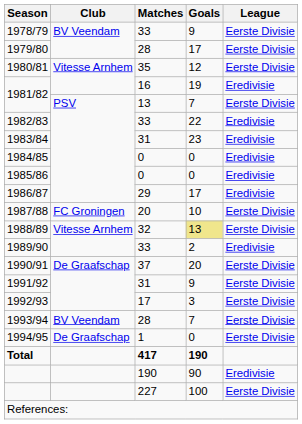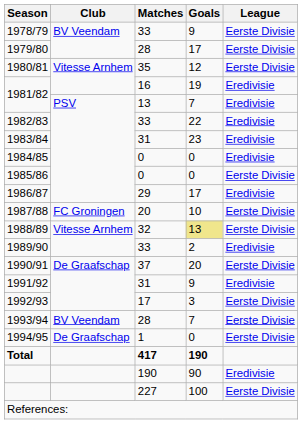 <table class="wikitable">
 <tr>
 <th>Season</th>
 <th>Club</th>
 <th>Matches</th>
 <th>Goals</th>
 <th>League</th>
 </tr>
 <tr>
 <td>1978/79</td>
 <td rowspan=2 valign=top><a href='#'>BV Veendam</a></td>
 <td>33</td>
 <td>9</td>
 <td> <a href='#'>Eerste Divisie</a></td>
 </tr>
 <tr>
 <td>1979/80</td>
 <td>28</td>
 <td>17</td>
 <td> <a href='#'>Eerste Divisie</a></td>
 </tr>
 <tr>
 <td>1980/81</td>
 <td rowspan=2 valign=top><a href='#'>Vitesse Arnhem</a></td>
 <td>35</td>
 <td>12</td>
 <td> <a href='#'>Eerste Divisie</a></td>
 </tr>
 <tr>
 <td rowspan=2>1981/82</td>
 <td>16</td>
 <td>19</td>
 <td> <a href='#'>Eredivisie</a></td>
 </tr>
 <tr>
 <td rowspan=6 valign=top><a href='#'>PSV</a></td>
 <td>13</td>
 <td>7</td>
-<td> <a href='#'>Eerste Divisie</a></td>
+<td> <a href='#'>Eredivisie</a></td>
 </tr>
 <tr>
 <td>1982/83</td>
 <td>33</td>
 <td>22</td>
 <td> <a href='#'>Eredivisie</a></td>
 </tr>
 <tr>
 <td>1983/84</td>
 <td>31</td>
 <td>23</td>
 <td> <a href='#'>Eredivisie</a></td>
 </tr>
 <tr>
 <td>1984/85</td>
 <td>0</td>
 <td>0</td>
 <td> <a href='#'>Eredivisie</a></td>
 </tr>
 <tr>
 <td>1985/86</td>
 <td>0</td>
 <td>0</td>
-<td> <a href='#'>Eredivisie</a></td>
+<td> <a href='#'>Eerste Divisie</a></td>
 </tr>
 <tr>
 <td>1986/87</td>
 <td>29</td>
 <td>17</td>
 <td> <a href='#'>Eredivisie</a></td>
 </tr>
 <tr>
 <td>1987/88</td>
 <td><a href='#'>FC Groningen</a></td>
 <td>20</td>
 <td>10</td>
 <td> <a href='#'>Eerste Divisie</a></td>
 </tr>
 <tr>
 <td>1988/89</td>
 <td rowspan=2 valign=top><a href='#'>Vitesse Arnhem</a></td>
 <td>32</td>
 <td style="background: khaki;">13</td>
 <td> <a href='#'>Eerste Divisie</a></td>
 </tr>
 <tr>
 <td>1989/90</td>
 <td>33</td>
 <td>2</td>
 <td> <a href='#'>Eredivisie</a></td>
 </tr>
 <tr>
 <td>1990/91</td>
 <td rowspan=3 valign=top><a href='#'>De Graafschap</a></td>
 <td>37</td>
 <td>20</td>
 <td> <a href='#'>Eerste Divisie</a></td>
 </tr>
 <tr>
 <td>1991/92</td>
 <td>31</td>
 <td>9</td>
-<td> <a href='#'>Eerste Divisie</a></td>
+<td> <a href='#'>Eredivisie</a></td>
 </tr>
 <tr>
 <td>1992/93</td>
 <td>17</td>
 <td>3</td>
 <td> <a href='#'>Eerste Divisie</a></td>
 </tr>
 <tr>
 <td>1993/94</td>
 <td><a href='#'>BV Veendam</a></td>
 <td>28</td>
 <td>7</td>
 <td> <a href='#'>Eerste Divisie</a></td>
 </tr>
 <tr>
 <td>1994/95</td>
 <td><a href='#'>De Graafschap</a></td>
 <td>1</td>
 <td>0</td>
 <td> <a href='#'>Eerste Divisie</a></td>
 </tr>
 <tr>
 <td><strong>Total</strong></td>
 <td></td>
 <td><strong>417</strong></td>
 <td><strong>190</strong></td>
 <td></td>
 </tr>
 <tr>
 <td></td>
 <td></td>
 <td>190</td>
 <td>90</td>
 <td> <a href='#'>Eredivisie</a></td>
 </tr>
 <tr>
 <td></td>
 <td></td>
 <td>227</td>
 <td>100</td>
 <td> <a href='#'>Eerste Divisie</a></td>
 </tr>
 <tr>
 <td colspan="5" style="text-align: left">References:</td>
 </tr>
 </table>
